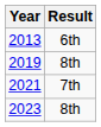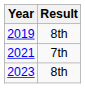 <table class="wikitable" style="text-align:center">
 <tr>
 <th>Year</th>
 <th>Result</th>
-</tr>
-<tr>
-<td><a href='#'>2013</a></td>
-<td>6th</td>
 </tr>
 <tr>
 <td><a href='#'>2019</a></td>
 <td>8th</td>
 </tr>
 <tr>
 <td><a href='#'>2021</a></td>
 <td>7th</td>
 </tr>
 <tr>
 <td><a href='#'>2023</a></td>
 <td>8th</td>
 </tr>
 </table>
